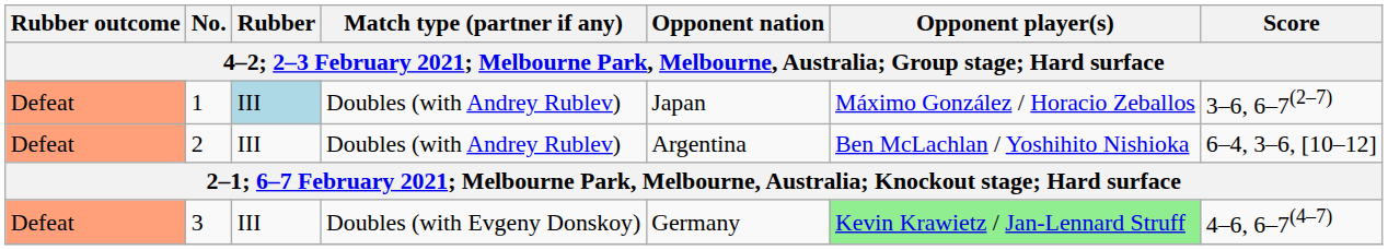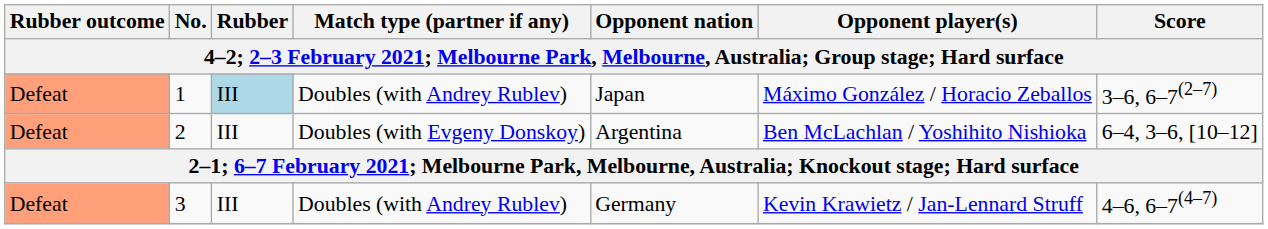 <table class=wikitable>
 <tr>
 <th>Rubber outcome</th>
 <th>No.</th>
 <th>Rubber</th>
 <th>Match type (partner if any)</th>
 <th>Opponent nation</th>
 <th>Opponent player(s)</th>
 <th>Score</th>
 </tr>
 <tr>
 <th colspan=7>4–2; <a href='#'>2–3 February 2021</a>; <a href='#'>Melbourne Park</a>, <a href='#'>Melbourne</a>, Australia; Group stage; Hard surface</th>
 </tr>
 <tr>
 <td bgcolor=FFA07A>Defeat</td>
 <td>1</td>
 <td style="background: lightblue;">III</td>
 <td>Doubles (with <a href='#'>Andrey Rublev</a>)</td>
 <td> Japan</td>
 <td><a href='#'>Máximo González</a> / <a href='#'>Horacio Zeballos</a></td>
 <td>3–6, 6–7<sup>(2–7)</sup></td>
 </tr>
 <tr>
 <td bgcolor=FFA07A>Defeat</td>
 <td>2</td>
 <td>III</td>
-<td>Doubles (with <a href='#'>Andrey Rublev</a>)</td>
+<td>Doubles (with <a href='#'>Evgeny Donskoy</a>)</td>
 <td> Argentina</td>
 <td><a href='#'>Ben McLachlan</a> / <a href='#'>Yoshihito Nishioka</a></td>
 <td>6–4, 3–6, [10–12]</td>
 </tr>
 <tr>
 <th colspan=7>2–1; <a href='#'>6–7 February 2021</a>; Melbourne Park, Melbourne, Australia; Knockout stage; Hard surface</th>
 </tr>
 <tr>
 <td bgcolor=FFA07A>Defeat</td>
 <td>3</td>
 <td>III</td>
-<td>Doubles (with Evgeny Donskoy)</td>
+<td>Doubles (with <a href='#'>Andrey Rublev</a>)</td>
 <td> Germany</td>
-<td style="background: lightgreen;"><a href='#'>Kevin Krawietz</a> / <a href='#'>Jan-Lennard Struff</a></td>
+<td><a href='#'>Kevin Krawietz</a> / <a href='#'>Jan-Lennard Struff</a></td>
 <td>4–6, 6–7<sup>(4–7)</sup></td>
 </tr>
 <tr>
 </tr>
 </table>
